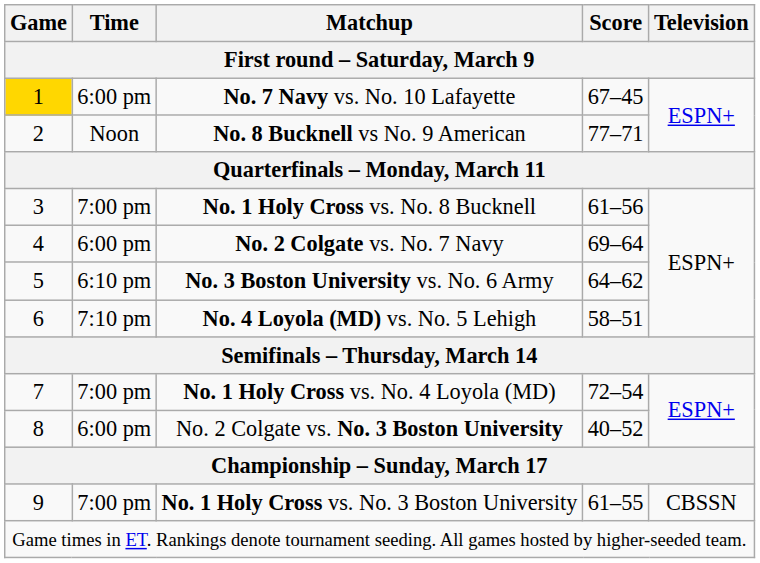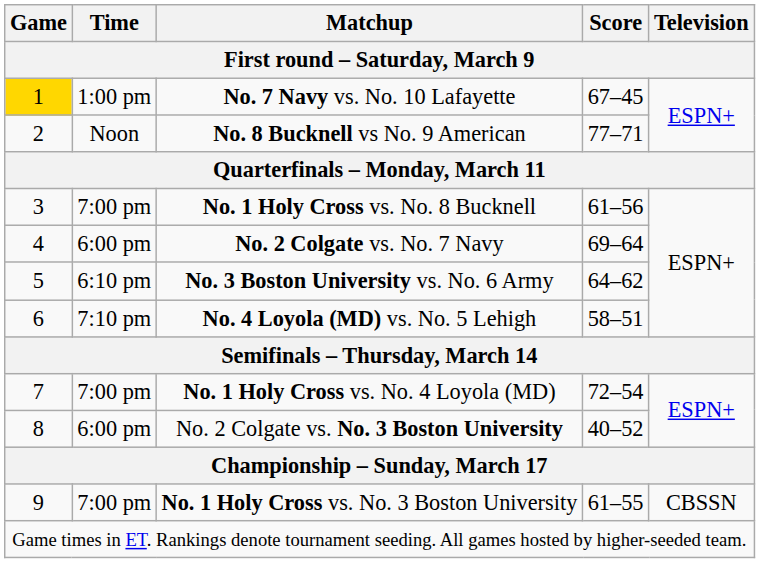 <table class="wikitable" style="font-size: 95%;text-align:center">
 <tr>
 <th>Game</th>
 <th>Time</th>
 <th>Matchup</th>
 <th>Score</th>
 <th>Television</th>
 </tr>
 <tr>
 <th colspan="5">First round – Saturday, March 9</th>
 </tr>
 <tr>
 <td style="background: gold;">1</td>
-<td>6:00 pm</td>
+<td>1:00 pm</td>
 <td align="center"><strong>No. 7 Navy</strong> vs. No. 10 Lafayette</td>
 <td>67–45</td>
 <td rowspan="2"><a href='#'>ESPN+</a></td>
 </tr>
 <tr>
 <td>2</td>
 <td>Noon</td>
 <td align="center"><strong>No. 8 Bucknell</strong> vs No. 9 American</td>
 <td>77–71</td>
 </tr>
 <tr>
 <th colspan="5">Quarterfinals – Monday, March 11</th>
 </tr>
 <tr>
 <td>3</td>
 <td>7:00 pm</td>
 <td align="center"><strong>No. 1 Holy Cross</strong> vs. No. 8 Bucknell</td>
 <td>61–56</td>
 <td rowspan="4">ESPN+</td>
 </tr>
 <tr>
 <td>4</td>
 <td>6:00 pm</td>
 <td align="center"><strong>No. 2 Colgate</strong> vs. No. 7 Navy</td>
 <td>69–64</td>
 </tr>
 <tr>
 <td>5</td>
 <td>6:10 pm</td>
 <td align="center"><strong>No. 3 Boston University</strong> vs. No. 6 Army</td>
 <td>64–62</td>
 </tr>
 <tr>
 <td>6</td>
 <td>7:10 pm</td>
 <td align="center"><strong>No. 4 Loyola (MD)</strong> vs. No. 5 Lehigh</td>
 <td>58–51</td>
 </tr>
 <tr>
 <th colspan="5">Semifinals – Thursday, March 14</th>
 </tr>
 <tr>
 <td>7</td>
 <td>7:00 pm</td>
 <td align="center"><strong>No. 1 Holy Cross</strong> vs. No. 4 Loyola (MD)</td>
 <td>72–54</td>
 <td rowspan="2"><a href='#'>ESPN+</a></td>
 </tr>
 <tr>
 <td>8</td>
 <td>6:00 pm</td>
 <td align="center">No. 2 Colgate vs. <strong>No. 3 Boston University</strong></td>
 <td>40–52</td>
 </tr>
 <tr>
 <th colspan="5">Championship – Sunday, March 17</th>
 </tr>
 <tr>
 <td>9</td>
 <td>7:00 pm</td>
 <td align="center"><strong>No. 1 Holy Cross</strong> vs. No. 3 Boston University</td>
 <td>61–55</td>
 <td>CBSSN</td>
 </tr>
 <tr>
 <td colspan="6"><small>Game times in <a href='#'>ET</a>. Rankings denote tournament seeding. All games hosted by higher-seeded team.</small></td>
 </tr>
 </table>
